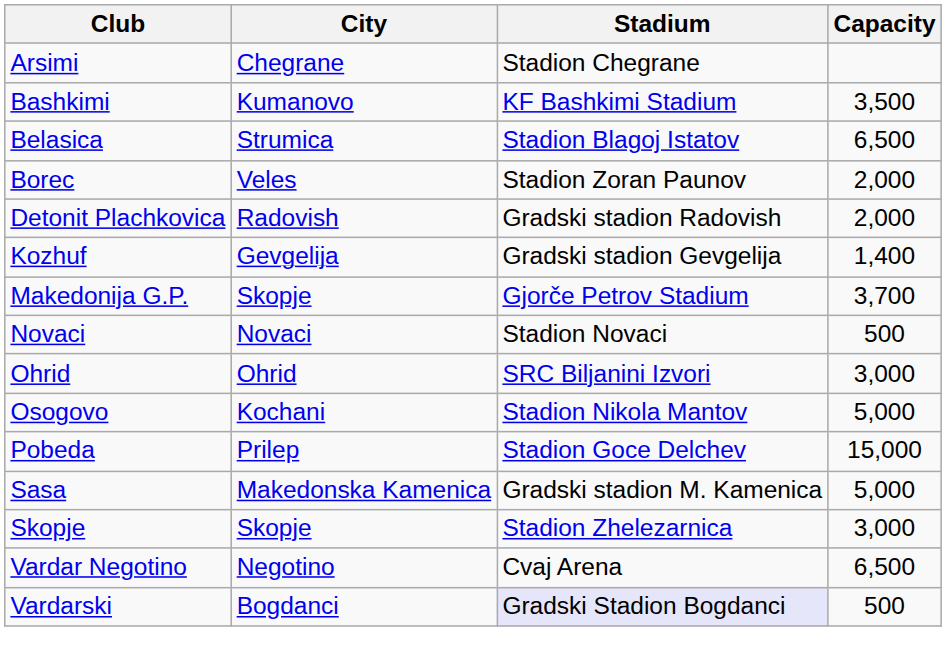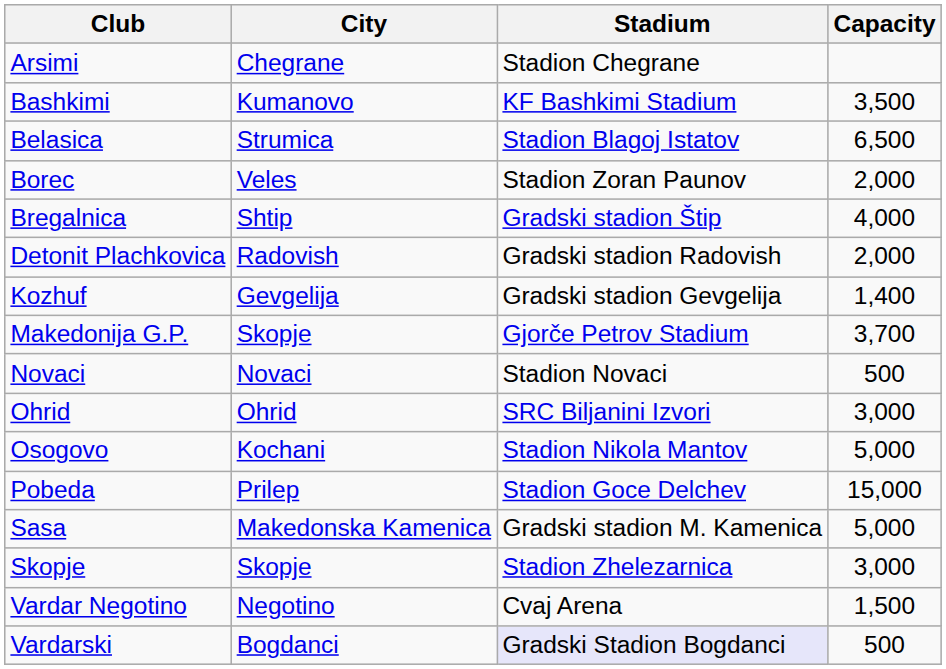 <table class="wikitable sortable">
 <tr>
 <th>Club</th>
 <th>City</th>
 <th>Stadium</th>
 <th>Capacity</th>
 </tr>
 <tr>
 <td><a href='#'>Arsimi</a></td>
 <td><a href='#'>Chegrane</a></td>
 <td>Stadion Chegrane</td>
 <td align=center></td>
 </tr>
 <tr>
 <td><a href='#'>Bashkimi</a></td>
 <td><a href='#'>Kumanovo</a></td>
 <td><a href='#'>KF Bashkimi Stadium</a></td>
 <td align=center>3,500</td>
 </tr>
 <tr>
 <td><a href='#'>Belasica</a></td>
 <td><a href='#'>Strumica</a></td>
 <td><a href='#'>Stadion Blagoj Istatov</a></td>
 <td align=center>6,500</td>
 </tr>
 <tr>
 <td><a href='#'>Borec</a></td>
 <td><a href='#'>Veles</a></td>
 <td>Stadion Zoran Paunov</td>
 <td align=center>2,000</td>
+</tr>
+<tr>
+<td><a href='#'>Bregalnica</a></td>
+<td><a href='#'>Shtip</a></td>
+<td><a href='#'>Gradski stadion Štip</a></td>
+<td align=center>4,000</td>
 </tr>
 <tr>
 <td><a href='#'>Detonit Plachkovica</a></td>
 <td><a href='#'>Radovish</a></td>
 <td>Gradski stadion Radovish</td>
 <td align=center>2,000</td>
 </tr>
 <tr>
 <td><a href='#'>Kozhuf</a></td>
 <td><a href='#'>Gevgelija</a></td>
 <td>Gradski stadion Gevgelija</td>
 <td align=center>1,400</td>
 </tr>
 <tr>
 <td><a href='#'>Makedonija G.P.</a></td>
 <td><a href='#'>Skopje</a></td>
 <td><a href='#'>Gjorče Petrov Stadium</a></td>
 <td align=center>3,700</td>
 </tr>
 <tr>
 <td><a href='#'>Novaci</a></td>
 <td><a href='#'>Novaci</a></td>
 <td>Stadion Novaci</td>
 <td align=center>500</td>
 </tr>
 <tr>
 <td><a href='#'>Ohrid</a></td>
 <td><a href='#'>Ohrid</a></td>
 <td><a href='#'>SRC Biljanini Izvori</a></td>
 <td align=center>3,000</td>
 </tr>
 <tr>
 <td><a href='#'>Osogovo</a></td>
 <td><a href='#'>Kochani</a></td>
 <td><a href='#'>Stadion Nikola Mantov</a></td>
 <td align=center>5,000</td>
 </tr>
 <tr>
 <td><a href='#'>Pobeda</a></td>
 <td><a href='#'>Prilep</a></td>
 <td><a href='#'>Stadion Goce Delchev</a></td>
 <td align=center>15,000</td>
 </tr>
 <tr>
 <td><a href='#'>Sasa</a></td>
 <td><a href='#'>Makedonska Kamenica</a></td>
 <td>Gradski stadion M. Kamenica</td>
 <td align=center>5,000</td>
 </tr>
 <tr>
 <td><a href='#'>Skopje</a></td>
 <td><a href='#'>Skopje</a></td>
 <td><a href='#'>Stadion Zhelezarnica</a></td>
 <td align=center>3,000</td>
 </tr>
 <tr>
 <td><a href='#'>Vardar Negotino</a></td>
 <td><a href='#'>Negotino</a></td>
 <td>Cvaj Arena</td>
-<td align=center>6,500</td>
+<td align=center>1,500</td>
 </tr>
 <tr>
 <td><a href='#'>Vardarski</a></td>
 <td><a href='#'>Bogdanci</a></td>
 <td style="background: lavender;">Gradski Stadion Bogdanci</td>
 <td align=center>500</td>
 </tr>
 </table>
